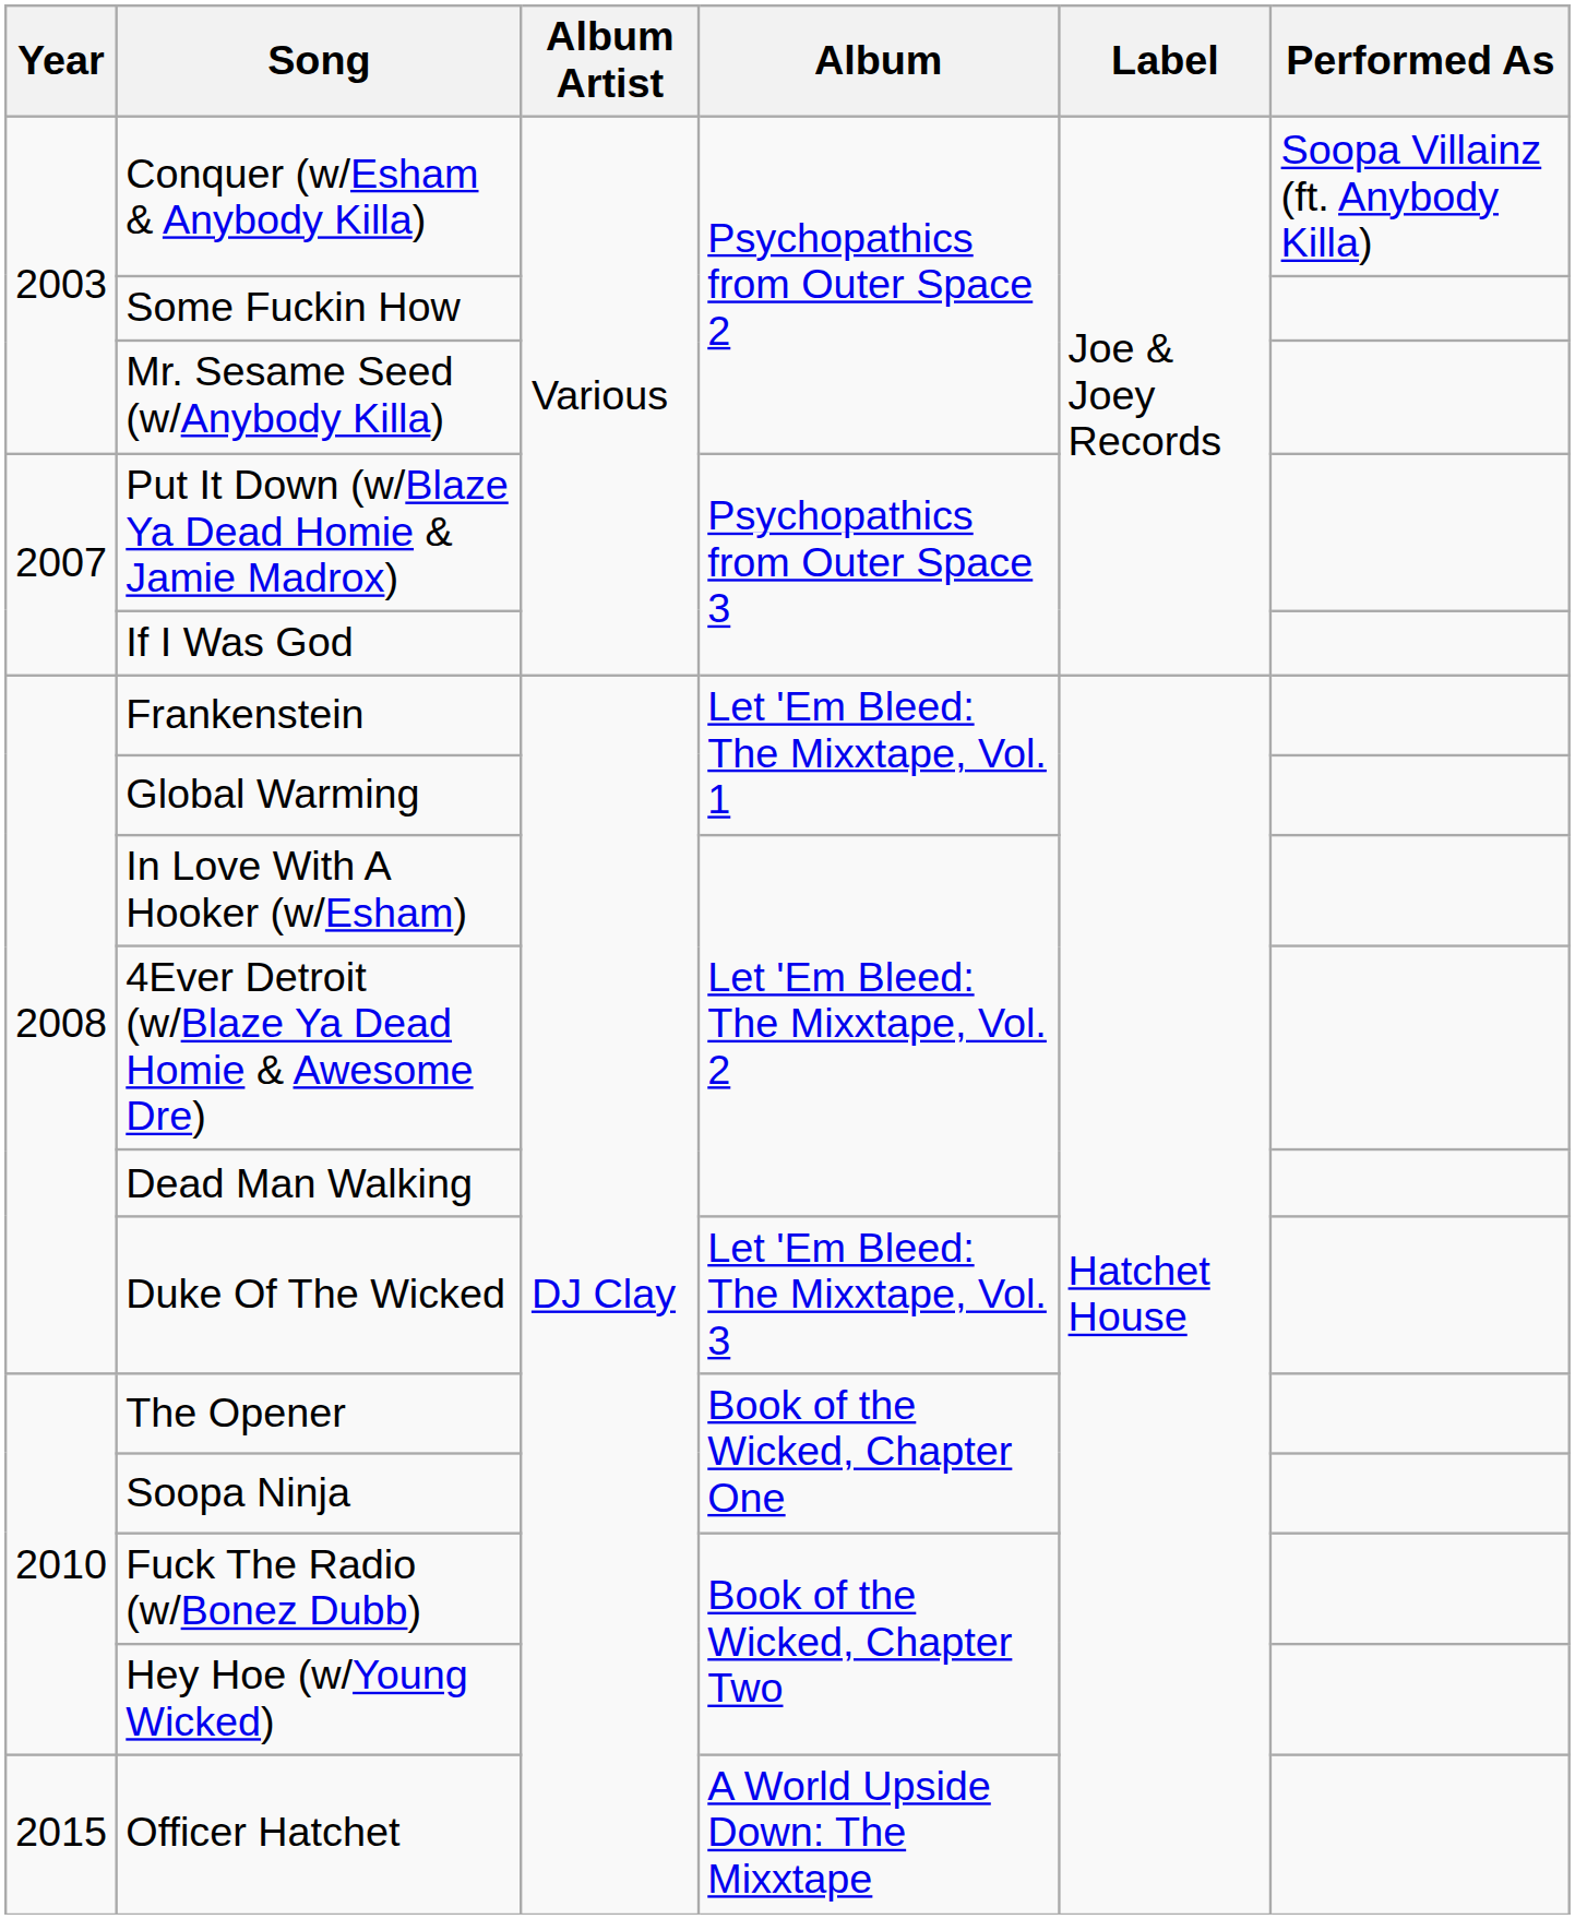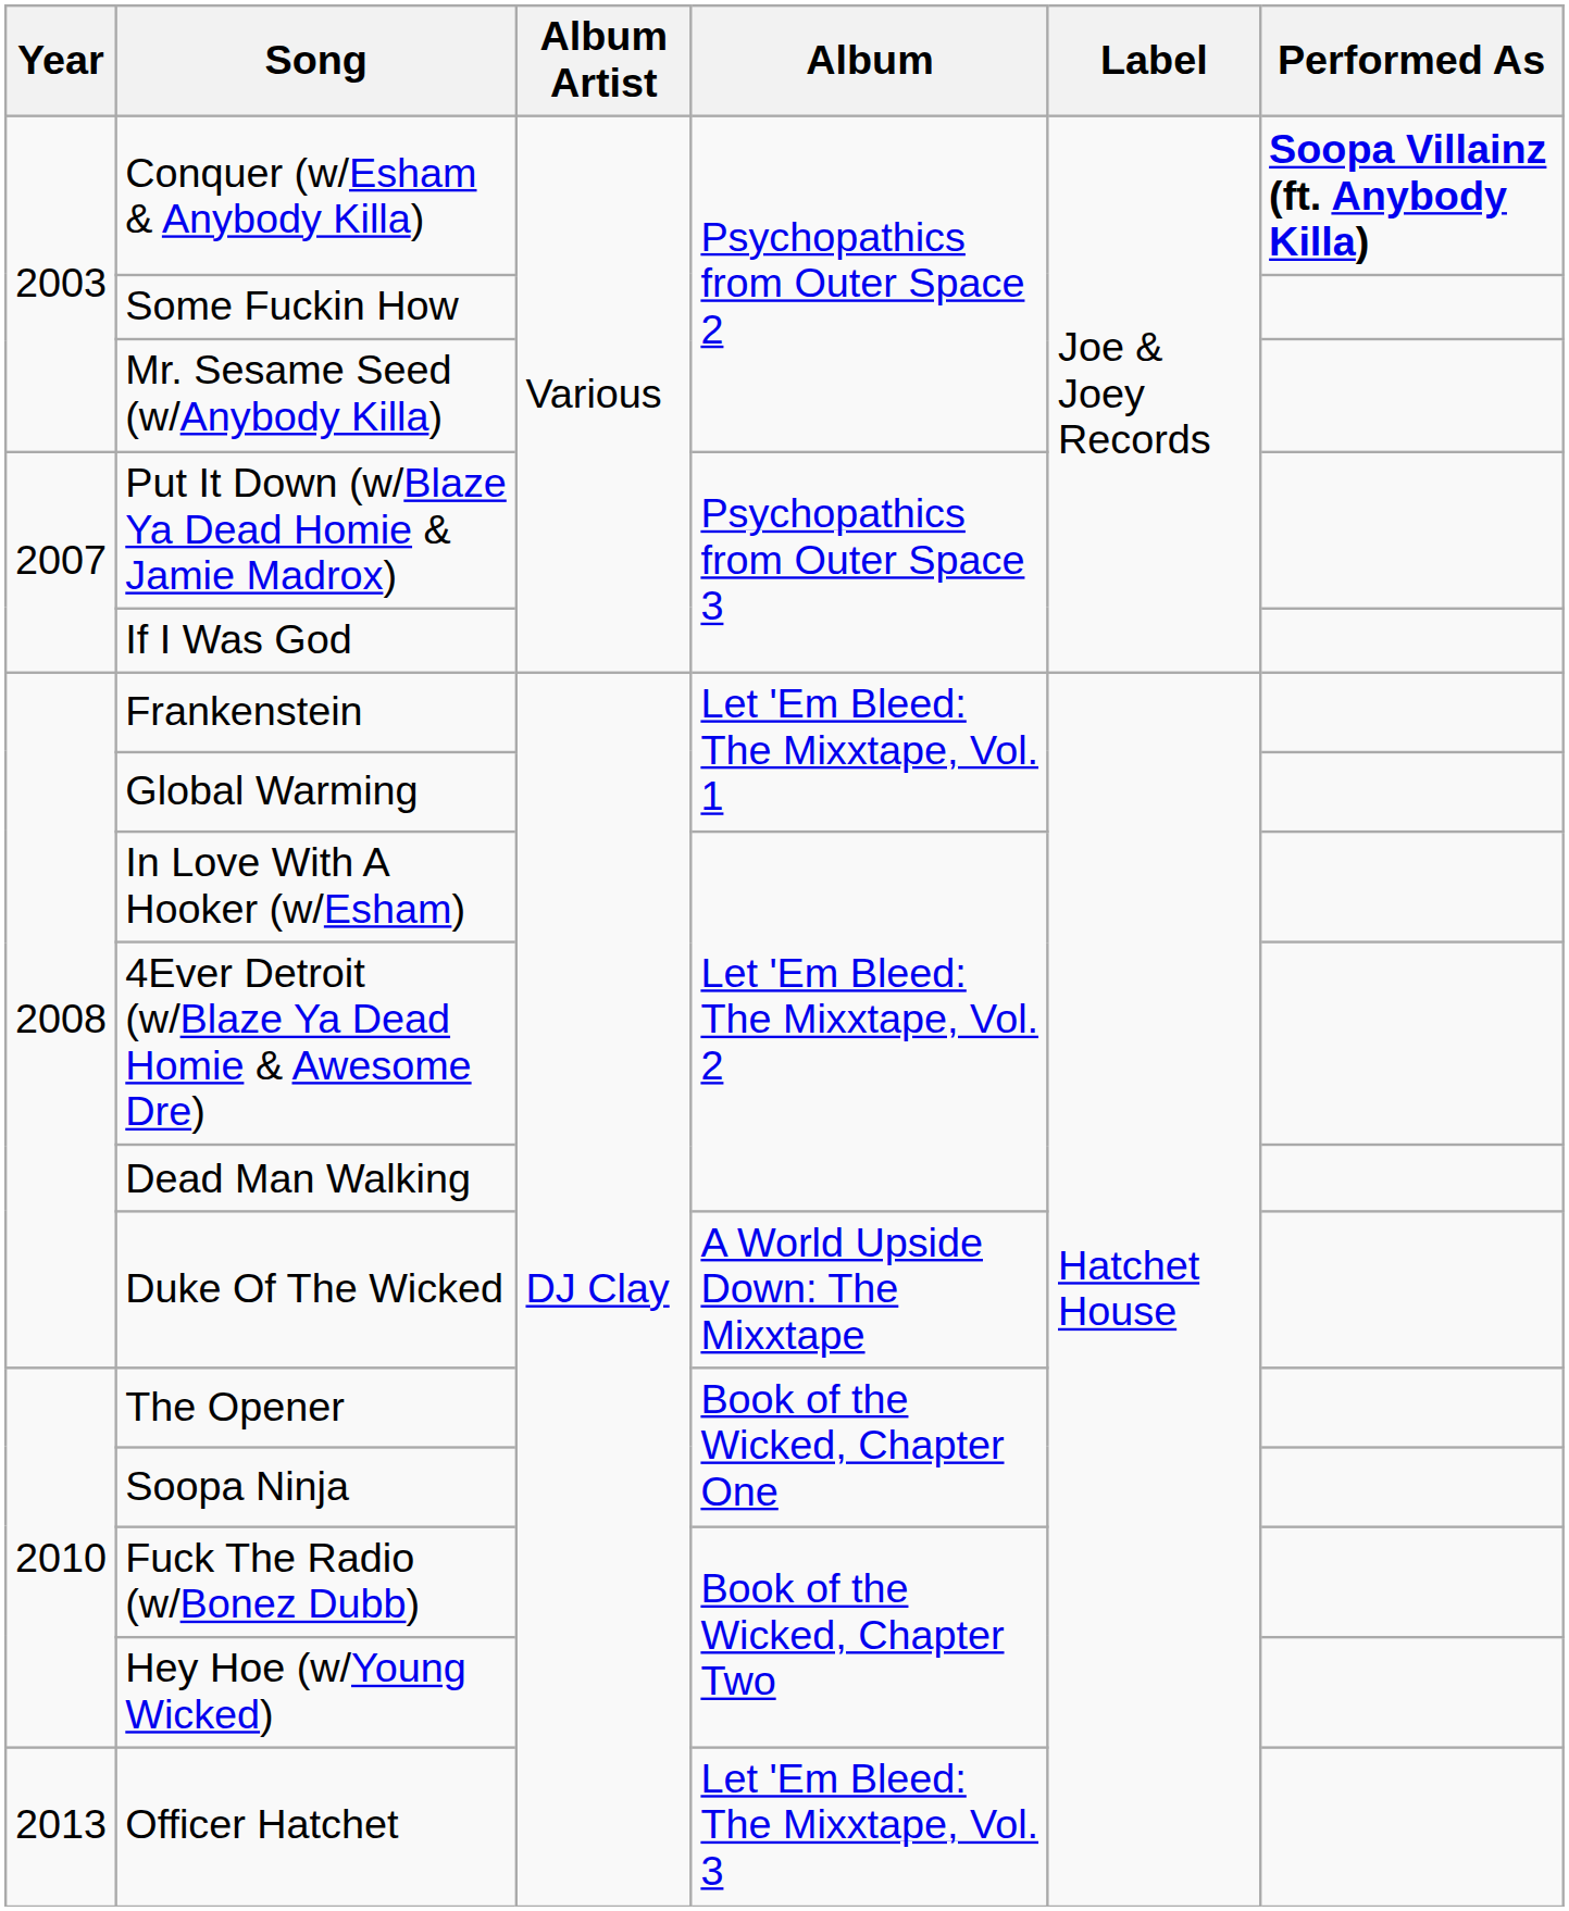 <table class="wikitable" border="1">
 <tr>
 <th>Year</th>
 <th>Song</th>
 <th>Album Artist</th>
 <th>Album</th>
 <th>Label</th>
 <th>Performed As</th>
 </tr>
 <tr>
 <td rowspan="3">2003</td>
 <td>Conquer (w/<a href='#'>Esham</a> & <a href='#'>Anybody Killa</a>)</td>
 <td rowspan="5">Various</td>
 <td rowspan="3"><a href='#'>Psychopathics from Outer Space 2</a></td>
 <td rowspan="5">Joe & Joey Records</td>
-<td><a href='#'>Soopa Villainz</a> (ft. <a href='#'>Anybody Killa</a>)</td>
+<td><strong><a href='#'>Soopa Villainz</a> (ft. <a href='#'>Anybody Killa</a>)</strong></td>
 </tr>
 <tr>
 <td>Some Fuckin How</td>
 <td></td>
 </tr>
 <tr>
 <td>Mr. Sesame Seed (w/<a href='#'>Anybody Killa</a>)</td>
 <td></td>
 </tr>
 <tr>
 <td rowspan="2">2007</td>
 <td>Put It Down (w/<a href='#'>Blaze Ya Dead Homie</a> & <a href='#'>Jamie Madrox</a>)</td>
 <td rowspan="2"><a href='#'>Psychopathics from Outer Space 3</a></td>
 <td></td>
 </tr>
 <tr>
 <td>If I Was God</td>
 <td></td>
 </tr>
 <tr>
 <td rowspan="6">2008</td>
 <td>Frankenstein</td>
 <td rowspan="11"><a href='#'>DJ Clay</a></td>
 <td rowspan="2"><a href='#'>Let 'Em Bleed: The Mixxtape, Vol. 1</a></td>
 <td rowspan="11"><a href='#'>Hatchet House</a></td>
 <td></td>
 </tr>
 <tr>
 <td>Global Warming</td>
 <td></td>
 </tr>
 <tr>
 <td>In Love With A Hooker (w/<a href='#'>Esham</a>)</td>
 <td rowspan="3"><a href='#'>Let 'Em Bleed: The Mixxtape, Vol. 2</a></td>
 <td></td>
 </tr>
 <tr>
 <td>4Ever Detroit (w/<a href='#'>Blaze Ya Dead Homie</a> & <a href='#'>Awesome Dre</a>)</td>
 <td></td>
 </tr>
 <tr>
 <td>Dead Man Walking</td>
 <td></td>
 </tr>
 <tr>
 <td>Duke Of The Wicked</td>
-<td><a href='#'>Let 'Em Bleed: The Mixxtape, Vol. 3</a></td>
+<td><a href='#'>A World Upside Down: The Mixxtape</a></td>
 <td></td>
 </tr>
 <tr>
 <td rowspan="4">2010</td>
 <td>The Opener</td>
 <td rowspan="2"><a href='#'>Book of the Wicked, Chapter One</a></td>
 <td></td>
 </tr>
 <tr>
 <td>Soopa Ninja</td>
 <td></td>
 </tr>
 <tr>
 <td>Fuck The Radio (w/<a href='#'>Bonez Dubb</a>)</td>
 <td rowspan="2"><a href='#'>Book of the Wicked, Chapter Two</a></td>
 <td></td>
 </tr>
 <tr>
 <td>Hey Hoe (w/<a href='#'>Young Wicked</a>)</td>
 <td></td>
 </tr>
 <tr>
-<td>2015</td>
+<td>2013</td>
 <td>Officer Hatchet</td>
-<td><a href='#'>A World Upside Down: The Mixxtape</a></td>
+<td><a href='#'>Let 'Em Bleed: The Mixxtape, Vol. 3</a></td>
 <td></td>
 </tr>
 </table>
